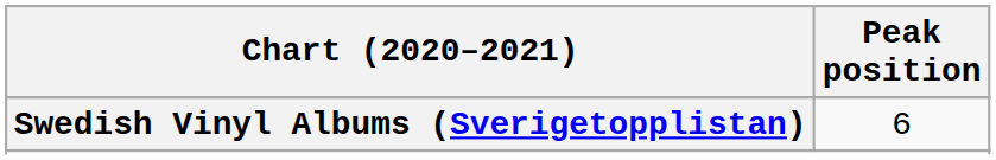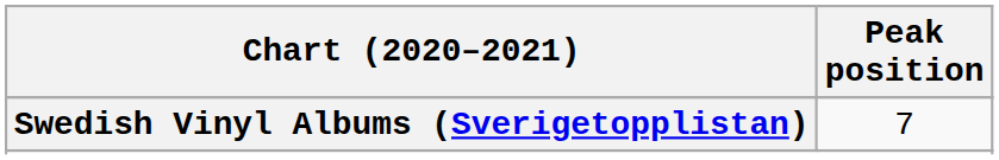 <table class="wikitable sortable plainrowheaders" style="text-align:center">
 <tr>
 <th scope="col">Chart (2020–2021)</th>
 <th scope="col">Peak<br>position</th>
 </tr>
 <tr>
 </tr>
 <tr>
 <th scope="row">Swedish Vinyl Albums (<a href='#'>Sverigetopplistan</a>)</th>
-<td>6</td>
+<td>7</td>
 </tr>
 <tr>
 </tr>
 <tr>
 </tr>
 <tr>
 </tr>
 </table>
